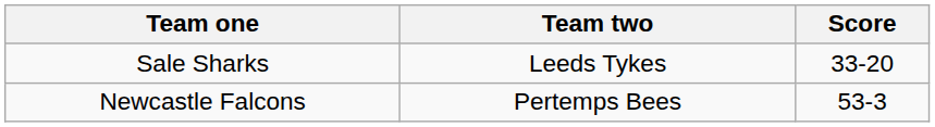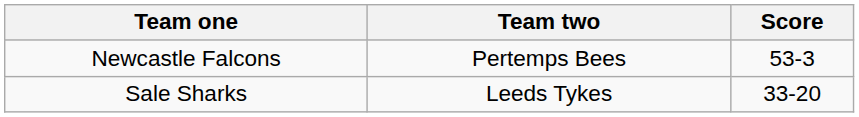 <table class="wikitable" style="text-align: center">
 <tr>
 <th width=250>Team one</th>
 <th width=250>Team two</th>
 <th width=80>Score</th>
 </tr>
 <tr>
+<td>Newcastle Falcons</td>
+<td>Pertemps Bees</td>
+<td>53-3</td>
+</tr>
+<tr>
 <td>Sale Sharks</td>
 <td>Leeds Tykes</td>
 <td>33-20</td>
 </tr>
-<tr>
-<td>Newcastle Falcons</td>
-<td>Pertemps Bees</td>
-<td>53-3</td>
-</tr>
 </table>
